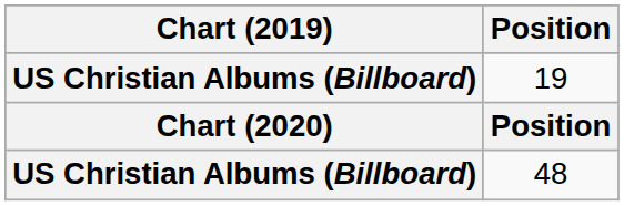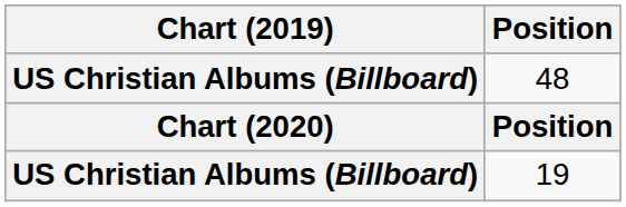 <table class="wikitable plainrowheaders" style="text-align:center">
 <tr>
 <th scope="col">Chart (2019)</th>
 <th scope="col">Position</th>
 </tr>
 <tr>
 <th scope="row">US Christian Albums (<em>Billboard</em>)</th>
-<td>19</td>
+<td>48</td>
 </tr>
 <tr>
 <th scope="col">Chart (2020)</th>
 <th scope="col">Position</th>
 </tr>
 <tr>
 <th scope="row">US Christian Albums (<em>Billboard</em>)</th>
-<td>48</td>
+<td>19</td>
 </tr>
 </table>
